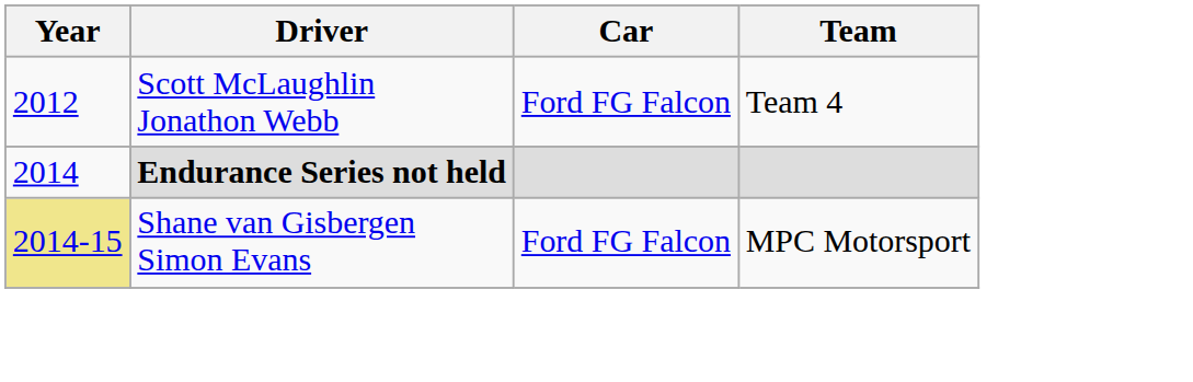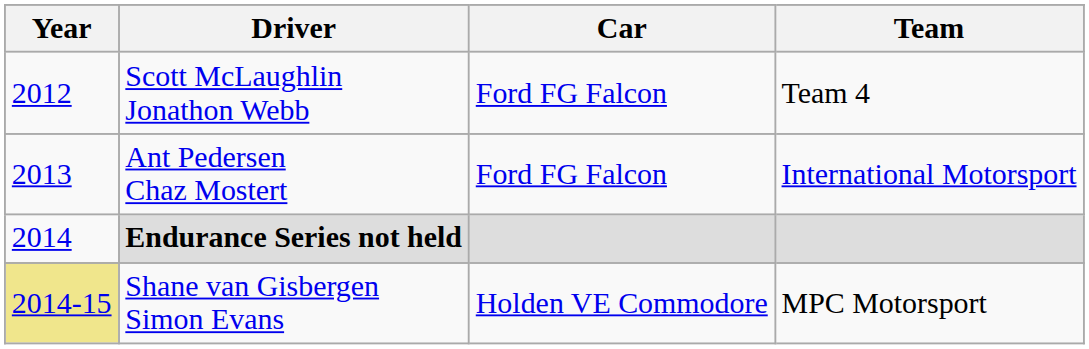 <table class="wikitable">
 <tr style="font-weight:bold">
 <th>Year</th>
 <th>Driver</th>
 <th>Car</th>
 <th>Team</th>
 </tr>
 <tr>
 <td><a href='#'>2012</a></td>
 <td> <a href='#'>Scott McLaughlin</a><br> <a href='#'>Jonathon Webb</a></td>
 <td><a href='#'>Ford FG Falcon</a></td>
 <td>Team 4</td>
 </tr>
 <tr>
+<td><a href='#'>2013</a></td>
+<td> <a href='#'>Ant Pedersen</a><br> <a href='#'>Chaz Mostert</a></td>
+<td><a href='#'>Ford FG Falcon</a></td>
+<td><a href='#'>International Motorsport</a></td>
+</tr>
+<tr>
 <td><a href='#'>2014</a></td>
 <td style="background:#DDDDDD;" align=center><strong>Endurance Series not held</strong></td>
 <td style="background:#DDDDDD;"></td>
 <td style="background:#DDDDDD;"></td>
 </tr>
 <tr>
 <td style="background: khaki;"><a href='#'>2014-15</a></td>
 <td> <a href='#'>Shane van Gisbergen</a><br> <a href='#'>Simon Evans</a></td>
-<td><a href='#'>Ford FG Falcon</a></td>
+<td><a href='#'>Holden VE Commodore</a></td>
 <td>MPC Motorsport</td>
 </tr>
 </table>
